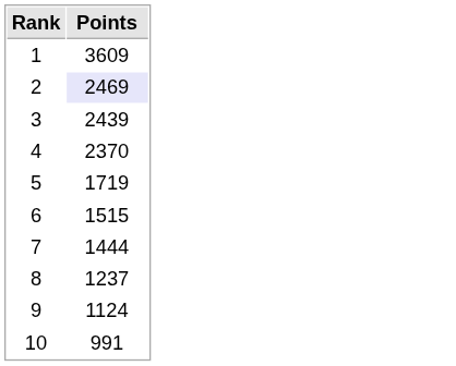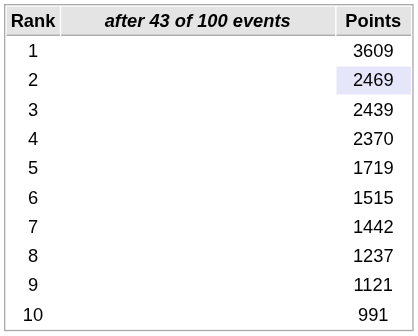 <table cellspacing="1" cellpadding="3" style="border:1px solid #AAAAAA;font-size:86%">
 <tr style="background-color: #E4E4E4;">
 <th style="border-bottom:1px solid #AAAAAA; width: 10px;">Rank</th>
+<th style="border-bottom:1px solid #AAAAAA; width: 200px;"><em>after 43 of 100 events</em></th>
 <th style="border-bottom:1px solid #AAAAAA; width: 50px;">Points</th>
 </tr>
 <tr>
 <td align=center>1</td>
+<td></td>
 <td align=center>3609</td>
 </tr>
 <tr>
 <td align=center>2</td>
+<td></td>
 <td align=center style="background: lavender;">2469</td>
 </tr>
 <tr>
 <td align=center>3</td>
+<td></td>
 <td align=center>2439</td>
 </tr>
 <tr>
 <td align=center>4</td>
+<td></td>
 <td align=center>2370</td>
 </tr>
 <tr>
 <td align=center>5</td>
+<td></td>
 <td align=center>1719</td>
 </tr>
 <tr>
 <td align=center>6</td>
+<td></td>
 <td align=center>1515</td>
 </tr>
 <tr>
 <td align=center>7</td>
-<td align=center>1444</td>
+<td></td>
+<td align=center>1442</td>
 </tr>
 <tr>
 <td align=center>8</td>
+<td></td>
 <td align=center>1237</td>
 </tr>
 <tr>
 <td align=center>9</td>
-<td align=center>1124</td>
+<td></td>
+<td align=center>1121</td>
 </tr>
 <tr>
 <td align=center>10</td>
+<td></td>
 <td align=center>991</td>
 </tr>
 </table>
